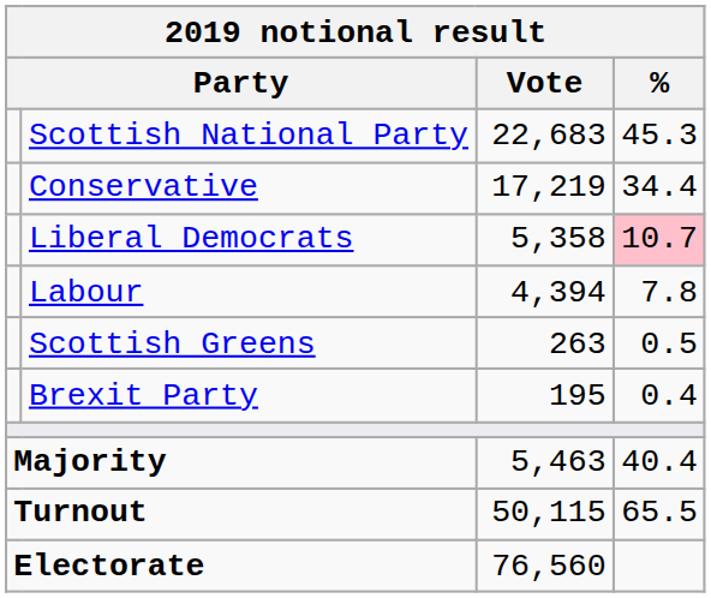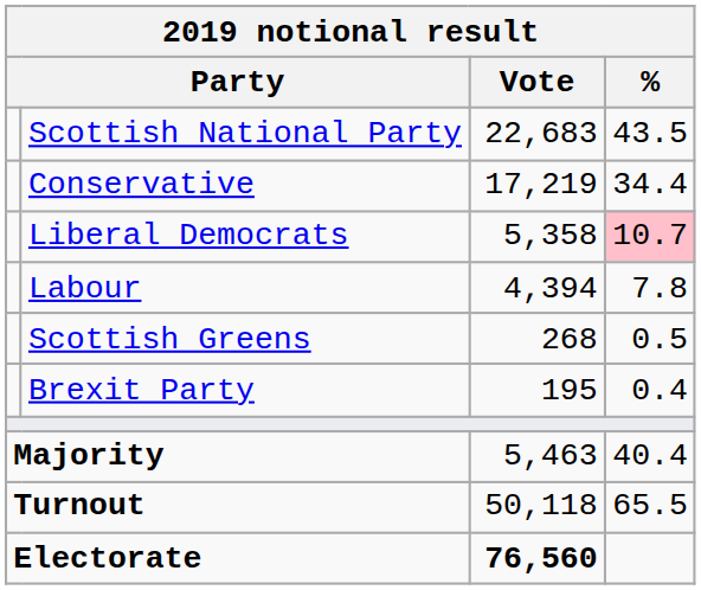 <table class="wikitable">
 <tr>
 <th colspan="4">2019 notional result  </th>
 </tr>
 <tr>
 <th bgcolor="#DDDDFF" width="130px" colspan="2">Party</th>
 <th bgcolor="#DDDDFF" width="50px">Vote</th>
 <th bgcolor="#DDDDFF" width="30px">%</th>
 </tr>
 <tr>
 <td></td>
 <td><a href='#'>Scottish National Party</a></td>
 <td align=right>22,683</td>
-<td align=right>45.3</td>
+<td align=right>43.5</td>
 </tr>
 <tr>
 <td></td>
 <td><a href='#'>Conservative</a></td>
 <td align=right>17,219</td>
 <td align=right>34.4</td>
 </tr>
 <tr>
 <td></td>
 <td><a href='#'>Liberal Democrats</a></td>
 <td align=right>5,358</td>
 <td align=right style="background: pink;">10.7</td>
 </tr>
 <tr>
 <td></td>
 <td><a href='#'>Labour</a></td>
 <td align=right>4,394</td>
 <td align=right>7.8</td>
 </tr>
 <tr>
 <td></td>
 <td><a href='#'>Scottish Greens</a></td>
-<td align=right>263</td>
+<td align=right>268</td>
 <td align=right>0.5</td>
 </tr>
 <tr>
 <td></td>
 <td><a href='#'>Brexit Party</a></td>
 <td align=right>195</td>
 <td align=right>0.4</td>
 </tr>
 <tr>
 <td colspan="4" bgcolor="#EAECF0"></td>
 </tr>
 <tr>
 <td colspan="2"><strong>Majority</strong></td>
 <td align="right">5,463</td>
 <td align="right">40.4</td>
 </tr>
 <tr>
 <td colspan="2"><strong>Turnout</strong></td>
-<td align=right>50,115</td>
+<td align=right>50,118</td>
 <td align=right>65.5</td>
 </tr>
 <tr>
 <td colspan="2"><strong>Electorate</strong></td>
-<td align=right>76,560</td>
+<td align=right><strong>76,560</strong></td>
 </tr>
 </table>
